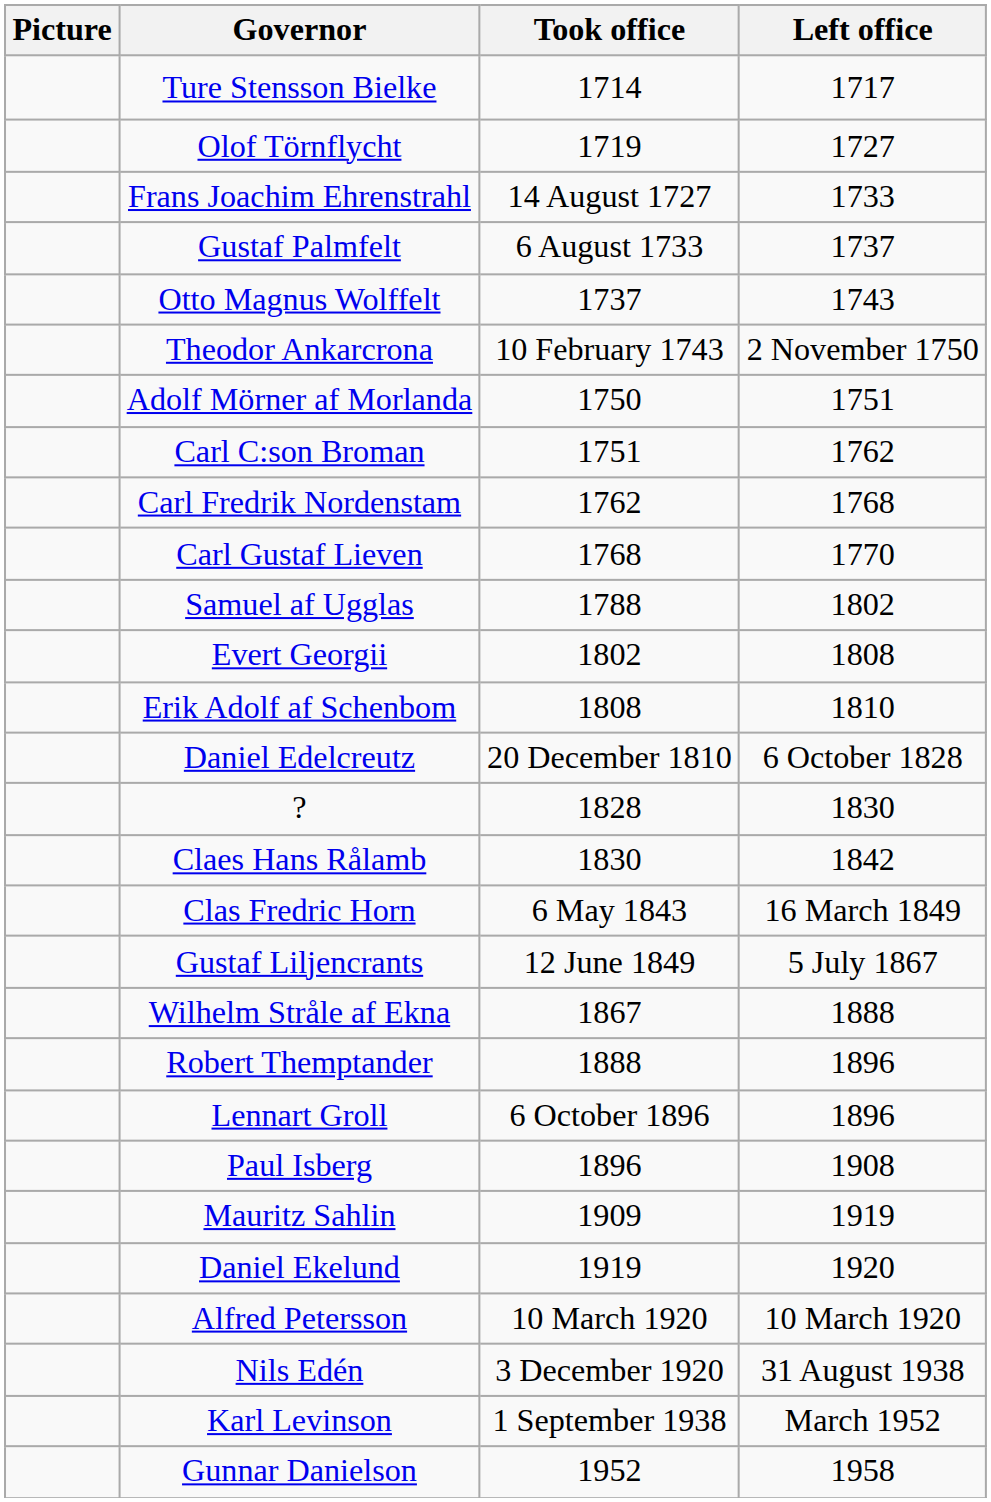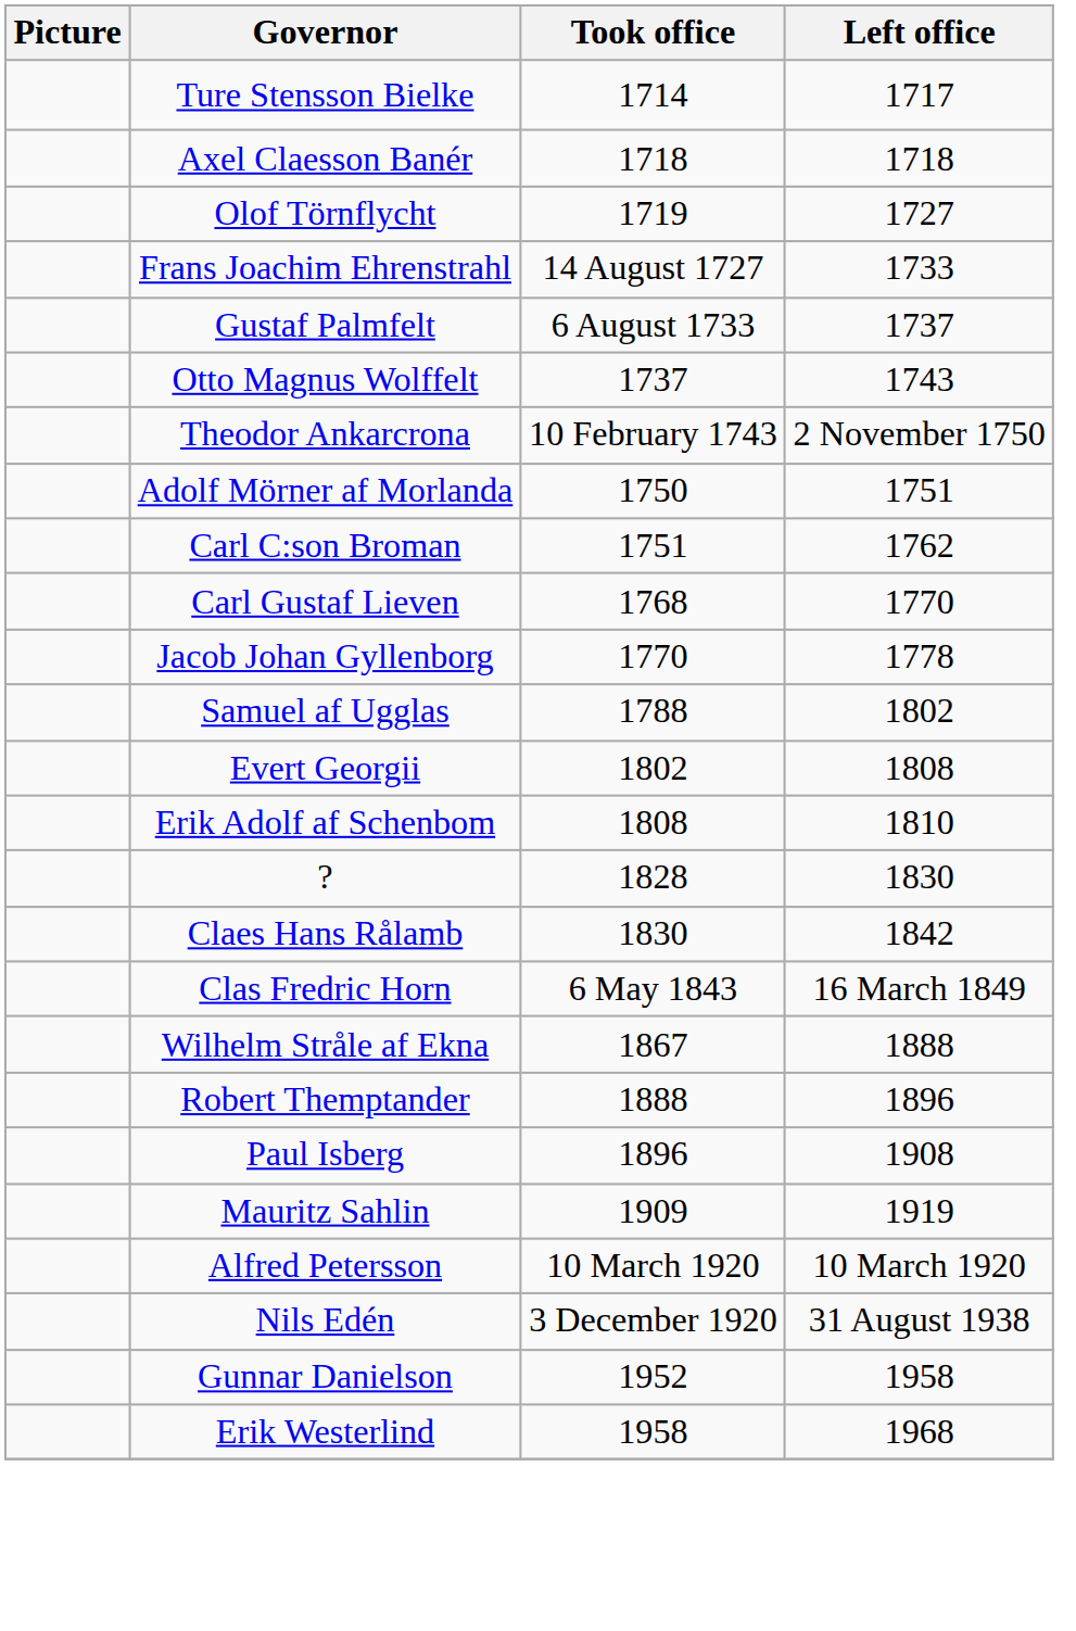 <table class="wikitable" style="text-align:center;">
 <tr>
 <th>Picture</th>
 <th>Governor</th>
 <th>Took office</th>
 <th>Left office</th>
 </tr>
 <tr style="height:2em;">
 <td></td>
 <td><a href='#'>Ture Stensson Bielke</a></td>
 <td>1714</td>
 <td>1717</td>
+</tr>
+<tr>
+<td></td>
+<td><a href='#'>Axel Claesson Banér</a></td>
+<td>1718</td>
+<td>1718</td>
 </tr>
 <tr>
 <td></td>
 <td><a href='#'>Olof Törnflycht</a></td>
 <td>1719</td>
 <td>1727</td>
 </tr>
 <tr>
 <td></td>
 <td><a href='#'>Frans Joachim Ehrenstrahl</a></td>
 <td>14 August 1727</td>
 <td>1733</td>
 </tr>
 <tr>
 <td></td>
 <td><a href='#'>Gustaf Palmfelt</a></td>
 <td>6 August 1733</td>
 <td>1737</td>
 </tr>
 <tr>
 <td></td>
 <td><a href='#'>Otto Magnus Wolffelt</a></td>
 <td>1737</td>
 <td>1743</td>
 </tr>
 <tr>
 <td></td>
 <td><a href='#'>Theodor Ankarcrona</a></td>
 <td>10 February 1743</td>
 <td>2 November 1750</td>
 </tr>
 <tr>
 <td></td>
 <td><a href='#'>Adolf Mörner af Morlanda</a></td>
 <td>1750</td>
 <td>1751</td>
 </tr>
 <tr>
 <td></td>
 <td><a href='#'>Carl C:son Broman</a></td>
 <td>1751</td>
 <td>1762</td>
 </tr>
 <tr>
 <td></td>
-<td><a href='#'>Carl Fredrik Nordenstam</a></td>
-<td>1762</td>
+<td><a href='#'>Carl Gustaf Lieven</a></td>
 <td>1768</td>
+<td>1770</td>
 </tr>
 <tr>
 <td></td>
-<td><a href='#'>Carl Gustaf Lieven</a></td>
-<td>1768</td>
+<td><a href='#'>Jacob Johan Gyllenborg</a></td>
 <td>1770</td>
+<td>1778</td>
 </tr>
 <tr>
 <td></td>
 <td><a href='#'>Samuel af Ugglas</a></td>
 <td>1788</td>
 <td>1802</td>
 </tr>
 <tr>
 <td></td>
 <td><a href='#'>Evert Georgii</a></td>
 <td>1802</td>
 <td>1808</td>
 </tr>
 <tr>
 <td></td>
 <td><a href='#'>Erik Adolf af Schenbom</a></td>
 <td>1808</td>
 <td>1810</td>
 </tr>
 <tr>
 <td></td>
-<td><a href='#'>Daniel Edelcreutz</a></td>
-<td>20 December 1810</td>
-<td>6 October 1828</td>
-</tr>
-<tr>
-<td></td>
 <td>?</td>
 <td>1828</td>
 <td>1830</td>
 </tr>
 <tr>
 <td></td>
 <td><a href='#'>Claes Hans Rålamb</a></td>
 <td>1830</td>
 <td>1842</td>
 </tr>
 <tr>
 <td></td>
 <td><a href='#'>Clas Fredric Horn</a></td>
 <td>6 May 1843</td>
 <td>16 March 1849</td>
 </tr>
 <tr>
 <td></td>
-<td><a href='#'>Gustaf Liljencrants</a></td>
-<td>12 June 1849</td>
-<td>5 July 1867</td>
-</tr>
-<tr>
-<td></td>
 <td><a href='#'>Wilhelm Stråle af Ekna</a></td>
 <td>1867</td>
 <td>1888</td>
 </tr>
 <tr>
 <td></td>
 <td><a href='#'>Robert Themptander</a></td>
 <td>1888</td>
-<td>1896</td>
-</tr>
-<tr>
-<td></td>
-<td><a href='#'>Lennart Groll</a></td>
-<td>6 October 1896</td>
 <td>1896</td>
 </tr>
 <tr>
 <td></td>
 <td><a href='#'>Paul Isberg</a></td>
 <td>1896</td>
 <td>1908</td>
 </tr>
 <tr>
 <td></td>
 <td><a href='#'>Mauritz Sahlin</a></td>
 <td>1909</td>
 <td>1919</td>
 </tr>
 <tr>
 <td></td>
-<td><a href='#'>Daniel Ekelund</a></td>
-<td>1919</td>
-<td>1920</td>
-</tr>
-<tr>
-<td></td>
 <td><a href='#'>Alfred Petersson</a></td>
 <td>10 March 1920</td>
 <td>10 March 1920</td>
 </tr>
 <tr>
 <td></td>
 <td><a href='#'>Nils Edén</a></td>
 <td>3 December 1920</td>
 <td>31 August 1938</td>
 </tr>
 <tr>
 <td></td>
-<td><a href='#'>Karl Levinson</a></td>
-<td>1 September 1938</td>
-<td>March 1952</td>
-</tr>
-<tr>
-<td></td>
 <td><a href='#'>Gunnar Danielson</a></td>
 <td>1952</td>
 <td>1958</td>
 </tr>
 <tr>
+<td></td>
+<td><a href='#'>Erik Westerlind</a></td>
+<td>1958</td>
+<td>1968</td>
+</tr>
+<tr>
 </tr>
 </table>
